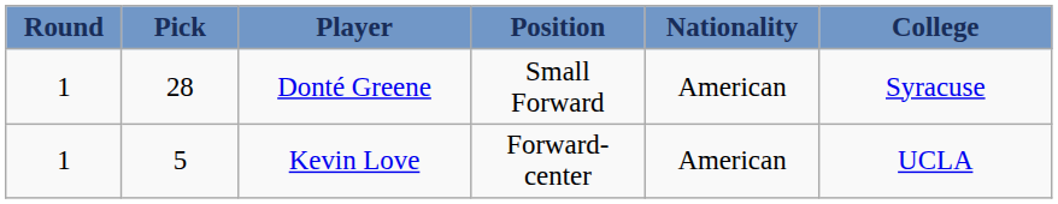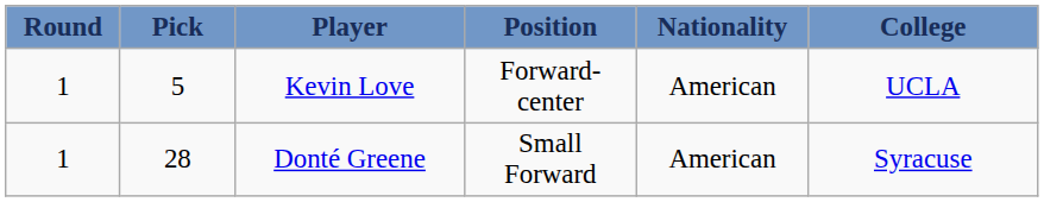 <table class="wikitable sortable sortable">
 <tr>
 <th style="background:#7197c7; color:#182d59" width="10%">Round</th>
 <th style="background:#7197c7; color:#182d59" width="10%">Pick</th>
 <th style="background:#7197c7; color:#182d59" width="20%">Player</th>
 <th style="background:#7197c7; color:#182d59" width="15%">Position</th>
 <th style="background:#7197c7; color:#182d59" width="15%">Nationality</th>
 <th style="background:#7197c7; color:#182d59" width="20%">College</th>
 </tr>
 <tr style="text-align: center">
 <td>1</td>
+<td>5</td>
+<td><a href='#'>Kevin Love</a></td>
+<td>Forward-center</td>
+<td>American</td>
+<td><a href='#'>UCLA</a></td>
+</tr>
+<tr style="text-align: center">
+<td>1</td>
 <td>28</td>
 <td><a href='#'>Donté Greene</a></td>
 <td>Small Forward</td>
 <td>American</td>
 <td><a href='#'>Syracuse</a></td>
 </tr>
-<tr style="text-align: center">
-<td>1</td>
-<td>5</td>
-<td><a href='#'>Kevin Love</a></td>
-<td>Forward-center</td>
-<td>American</td>
-<td><a href='#'>UCLA</a></td>
-</tr>
 </table>
